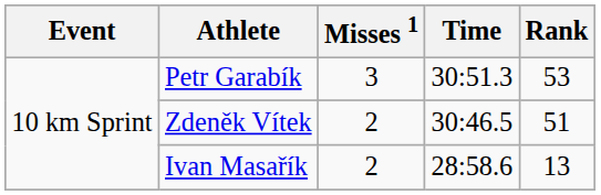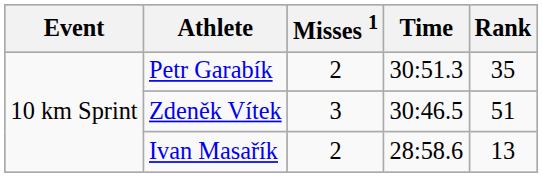 <table class="wikitable" style="font-size:90%">
 <tr>
 <th>Event</th>
 <th>Athlete</th>
 <th>Misses <sup>1</sup></th>
 <th>Time</th>
 <th>Rank</th>
 </tr>
 <tr>
 <td rowspan="3">10 km Sprint</td>
 <td><a href='#'>Petr Garabík</a></td>
-<td align="center">3</td>
+<td align="center">2</td>
 <td align="center">30:51.3</td>
-<td align="center">53</td>
+<td align="center">35</td>
 </tr>
 <tr>
 <td><a href='#'>Zdeněk Vítek</a></td>
-<td align="center">2</td>
+<td align="center">3</td>
 <td align="center">30:46.5</td>
 <td align="center">51</td>
 </tr>
 <tr>
 <td><a href='#'>Ivan Masařík</a></td>
 <td align="center">2</td>
 <td align="center">28:58.6</td>
 <td align="center">13</td>
 </tr>
 </table>
